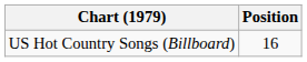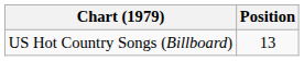 <table class="wikitable">
 <tr>
 <th>Chart (1979)</th>
 <th>Position</th>
 </tr>
 <tr>
 <td>US Hot Country Songs (<em>Billboard</em>)</td>
-<td align="center">16</td>
+<td align="center">13</td>
 </tr>
 </table>
